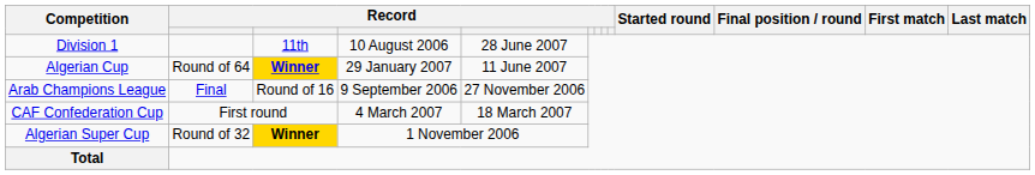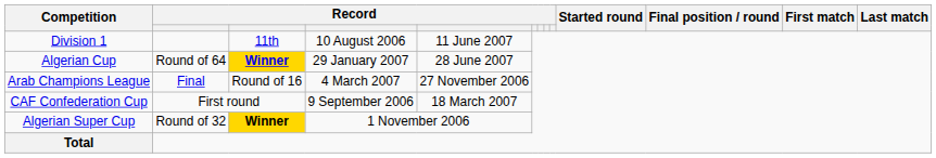 <table class="wikitable" style="text-align: center">
 <tr>
 <th rowspan=2>Competition</th>
 <th colspan=8>Record</th>
 <th rowspan=2>Started round</th>
 <th rowspan=2>Final position / round</th>
 <th rowspan=2>First match</th>
 <th rowspan=2>Last match</th>
 </tr>
 <tr>
 <th></th>
 <th></th>
 <th></th>
 <th></th>
 <th></th>
 <th></th>
 <th></th>
 <th></th>
 </tr>
 <tr>
 <td><a href='#'>Division 1</a><br></td>
 <td></td>
 <td><a href='#'>11th</a></td>
 <td>10 August 2006</td>
-<td>28 June 2007</td>
+<td>11 June 2007</td>
 </tr>
 <tr>
 <td><a href='#'>Algerian Cup</a><br></td>
 <td>Round of 64</td>
 <td style="background:gold;"><a href='#'><strong>Winner</strong></a></td>
 <td>29 January 2007</td>
-<td>11 June 2007</td>
+<td>28 June 2007</td>
 </tr>
 <tr>
 <td><a href='#'>Arab Champions League</a><br></td>
 <td><a href='#'>Final</a></td>
 <td>Round of 16</td>
-<td>9 September 2006</td>
+<td>4 March 2007</td>
 <td>27 November 2006</td>
 </tr>
 <tr>
 <td><a href='#'>CAF Confederation Cup</a><br></td>
 <td colspan=2>First round</td>
-<td>4 March 2007</td>
+<td>9 September 2006</td>
 <td>18 March 2007</td>
 </tr>
 <tr>
 <td><a href='#'>Algerian Super Cup</a><br></td>
 <td>Round of 32</td>
 <td style="background:gold;"><strong>Winner</strong></td>
 <td colspan=2>1 November 2006</td>
 </tr>
 <tr>
 <th>Total<br></th>
 </tr>
 </table>
